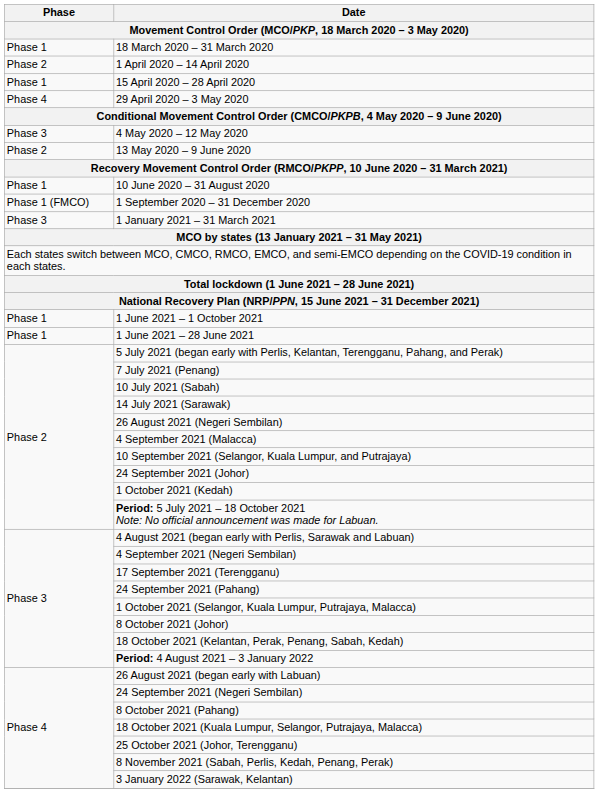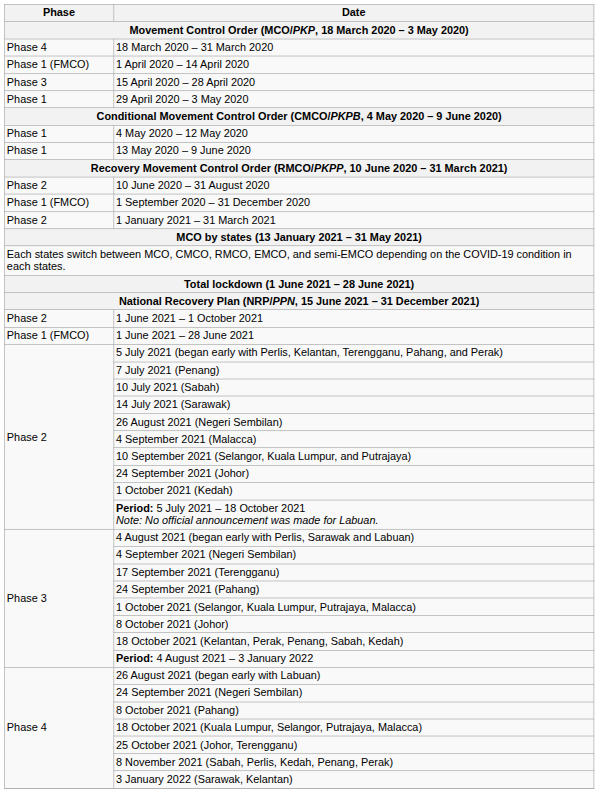 <table class="wikitable">
 <tr>
 <th>Phase</th>
 <th>Date</th>
 </tr>
 <tr>
 <th colspan="2">Movement Control Order (MCO/<em>PKP</em>, 18 March 2020 – 3 May 2020)</th>
 </tr>
 <tr>
-<td>Phase 1</td>
+<td>Phase 4</td>
 <td>18 March 2020 – 31 March 2020</td>
 </tr>
 <tr>
-<td>Phase 2</td>
+<td>Phase 1 (FMCO)</td>
 <td>1 April 2020 – 14 April 2020</td>
 </tr>
 <tr>
-<td>Phase 1</td>
+<td>Phase 3</td>
 <td>15 April 2020 – 28 April 2020</td>
 </tr>
 <tr>
-<td>Phase 4</td>
+<td>Phase 1</td>
 <td>29 April 2020 – 3 May 2020</td>
 </tr>
 <tr>
 <th colspan="2">Conditional Movement Control Order (CMCO/<em>PKPB</em>, 4 May 2020 – 9 June 2020)</th>
 </tr>
 <tr>
-<td>Phase 3</td>
+<td>Phase 1</td>
 <td>4 May 2020 – 12 May 2020</td>
 </tr>
 <tr>
-<td>Phase 2</td>
+<td>Phase 1</td>
 <td>13 May 2020 – 9 June 2020</td>
 </tr>
 <tr>
 <th colspan="2">Recovery Movement Control Order (RMCO/<em>PKPP</em>, 10 June 2020 – 31 March 2021)</th>
 </tr>
 <tr>
-<td>Phase 1</td>
+<td>Phase 2</td>
 <td>10 June 2020 – 31 August 2020</td>
 </tr>
 <tr>
 <td>Phase 1 (FMCO)</td>
 <td>1 September 2020 – 31 December 2020</td>
 </tr>
 <tr>
-<td>Phase 3</td>
+<td>Phase 2</td>
 <td>1 January 2021 – 31 March 2021</td>
 </tr>
 <tr>
 <th colspan="2">MCO by states (13 January 2021 – 31 May 2021)</th>
 </tr>
 <tr>
 <td colspan="2">Each states switch between MCO, CMCO, RMCO, EMCO, and semi-EMCO depending on the COVID-19 condition in each states.</td>
 </tr>
 <tr>
 <th colspan="2">Total lockdown (1 June 2021 – 28 June 2021)</th>
 </tr>
 <tr>
 <th colspan="2">National Recovery Plan (NRP/<em>PPN</em>, 15 June 2021 – 31 December 2021)</th>
 </tr>
 <tr>
-<td>Phase 1</td>
+<td>Phase 2</td>
 <td>1 June 2021 – 1 October 2021</td>
 </tr>
 <tr>
-<td>Phase 1</td>
+<td>Phase 1 (FMCO)</td>
 <td>1 June 2021 – 28 June 2021</td>
 </tr>
 <tr>
 <td rowspan="10">Phase 2</td>
 <td>5 July 2021 (began early with Perlis, Kelantan, Terengganu, Pahang, and Perak)</td>
 </tr>
 <tr>
 <td>7 July 2021 (Penang)</td>
 </tr>
 <tr>
 <td>10 July 2021 (Sabah)</td>
 </tr>
 <tr>
 <td>14 July 2021 (Sarawak)</td>
 </tr>
 <tr>
 <td>26 August 2021 (Negeri Sembilan)</td>
 </tr>
 <tr>
 <td>4 September 2021 (Malacca)</td>
 </tr>
 <tr>
 <td>10 September 2021 (Selangor, Kuala Lumpur, and Putrajaya)</td>
 </tr>
 <tr>
 <td>24 September 2021 (Johor)</td>
 </tr>
 <tr>
 <td>1 October 2021 (Kedah)</td>
 </tr>
 <tr>
 <td><strong>Period:</strong> 5 July 2021 – 18 October 2021<br><em>Note: No official announcement was made for Labuan.</em></td>
 </tr>
 <tr>
 <td rowspan="8">Phase 3</td>
 <td>4 August 2021 (began early with Perlis, Sarawak and Labuan)</td>
 </tr>
 <tr>
 <td>4 September 2021 (Negeri Sembilan)</td>
 </tr>
 <tr>
 <td>17 September 2021 (Terengganu)</td>
 </tr>
 <tr>
 <td>24 September 2021 (Pahang)</td>
 </tr>
 <tr>
 <td>1 October 2021 (Selangor, Kuala Lumpur, Putrajaya, Malacca)</td>
 </tr>
 <tr>
 <td>8 October 2021 (Johor)</td>
 </tr>
 <tr>
 <td>18 October 2021 (Kelantan, Perak, Penang, Sabah, Kedah)</td>
 </tr>
 <tr>
 <td><strong>Period:</strong> 4 August 2021 – 3 January 2022</td>
 </tr>
 <tr>
 <td rowspan="7">Phase 4</td>
 <td>26 August 2021 (began early with Labuan)</td>
 </tr>
 <tr>
 <td>24 September 2021 (Negeri Sembilan)</td>
 </tr>
 <tr>
 <td>8 October 2021 (Pahang)</td>
 </tr>
 <tr>
 <td>18 October 2021 (Kuala Lumpur, Selangor, Putrajaya, Malacca)</td>
 </tr>
 <tr>
 <td>25 October 2021 (Johor, Terengganu)</td>
 </tr>
 <tr>
 <td>8 November 2021 (Sabah, Perlis, Kedah, Penang, Perak)</td>
 </tr>
 <tr>
 <td>3 January 2022 (Sarawak, Kelantan)</td>
 </tr>
 <tr>
 </tr>
 </table>
